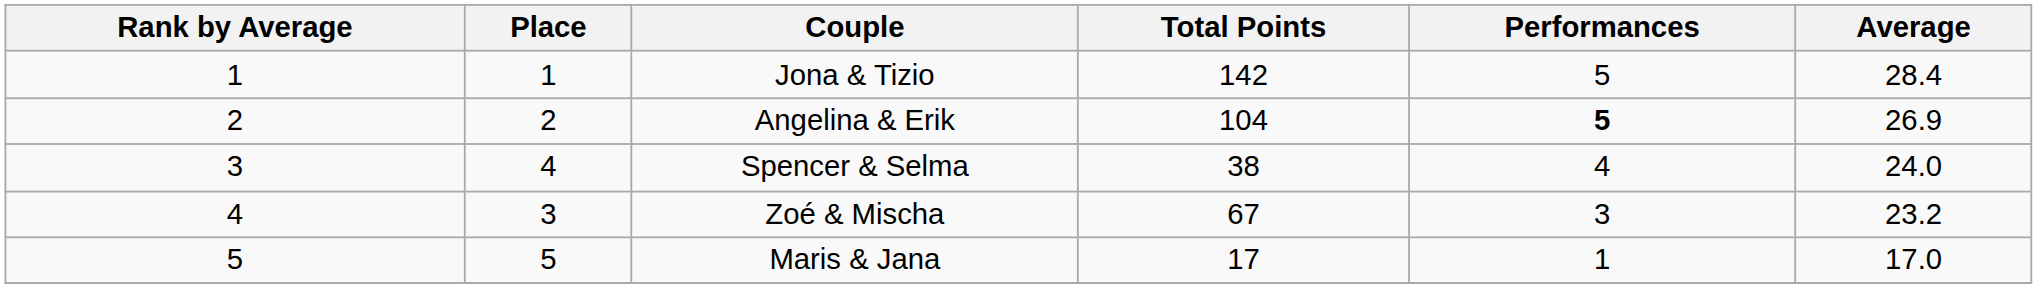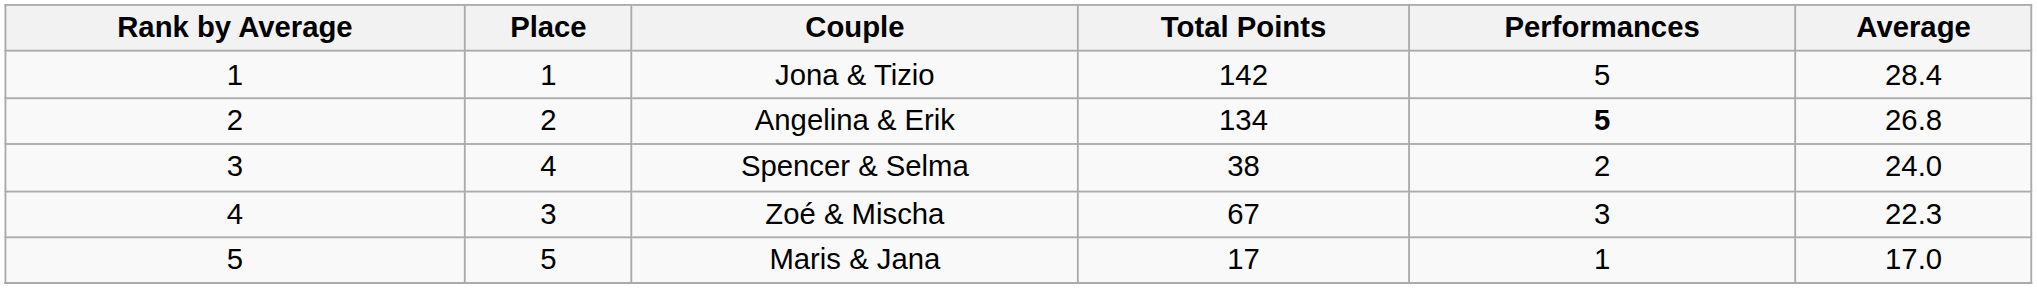 <table class="wikitable sortable"  style="margin:auto; text-align:center; white-space:nowrap; width:70%;">
 <tr>
 <th>Rank by Average</th>
 <th>Place</th>
 <th>Couple</th>
 <th>Total Points</th>
 <th>Performances</th>
 <th>Average</th>
 </tr>
 <tr>
 <td>1</td>
 <td>1</td>
 <td>Jona & Tizio</td>
 <td>142</td>
 <td>5</td>
 <td>28.4</td>
 </tr>
 <tr>
 <td>2</td>
 <td>2</td>
 <td>Angelina & Erik</td>
-<td>104</td>
+<td>134</td>
 <td><strong>5</strong></td>
-<td>26.9</td>
+<td>26.8</td>
 </tr>
 <tr>
 <td>3</td>
 <td>4</td>
 <td>Spencer & Selma</td>
 <td>38</td>
-<td>4</td>
+<td>2</td>
 <td>24.0</td>
 </tr>
 <tr>
 <td>4</td>
 <td>3</td>
 <td>Zoé & Mischa</td>
 <td>67</td>
 <td>3</td>
-<td>23.2</td>
+<td>22.3</td>
 </tr>
 <tr>
 <td>5</td>
 <td>5</td>
 <td>Maris & Jana</td>
 <td>17</td>
 <td>1</td>
 <td>17.0</td>
 </tr>
 <tr>
 </tr>
 </table>
